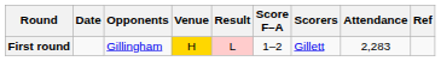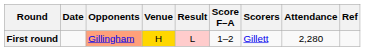 <table class="wikitable plainrowheaders sortable" style="text-align:center">
 <tr>
 <th scope="col">Round</th>
 <th scope="col">Date</th>
 <th scope="col">Opponents</th>
 <th scope="col">Venue</th>
 <th scope="col">Result</th>
 <th scope="col">Score<br>F–A</th>
 <th scope="col" class="unsortable">Scorers</th>
 <th scope="col">Attendance</th>
 <th scope="col" class="unsortable">Ref</th>
 </tr>
 <tr>
 <th scope="row">First round</th>
 <td align="left"></td>
-<td align="left"><a href='#'>Gillingham</a></td>
+<td align="left" style="background: lightsalmon;"><a href='#'>Gillingham</a></td>
 <td style="background: gold;">H</td>
 <td style="background-color:#FFCCCC">L</td>
 <td>1–2</td>
 <td align="left"><a href='#'>Gillett</a></td>
-<td>2,283</td>
+<td>2,280</td>
 <td></td>
 </tr>
 </table>
